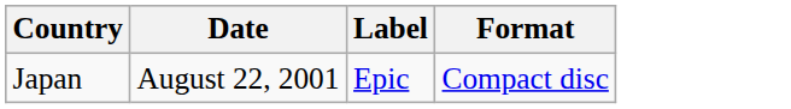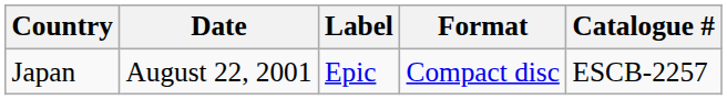 <table class="wikitable">
 <tr>
 <th>Country</th>
 <th>Date</th>
 <th>Label</th>
 <th>Format</th>
+<th>Catalogue #</th>
 </tr>
 <tr>
 <td>Japan</td>
 <td>August 22, 2001</td>
 <td><a href='#'>Epic</a></td>
 <td><a href='#'>Compact disc</a></td>
+<td>ESCB-2257</td>
 </tr>
 </table>
